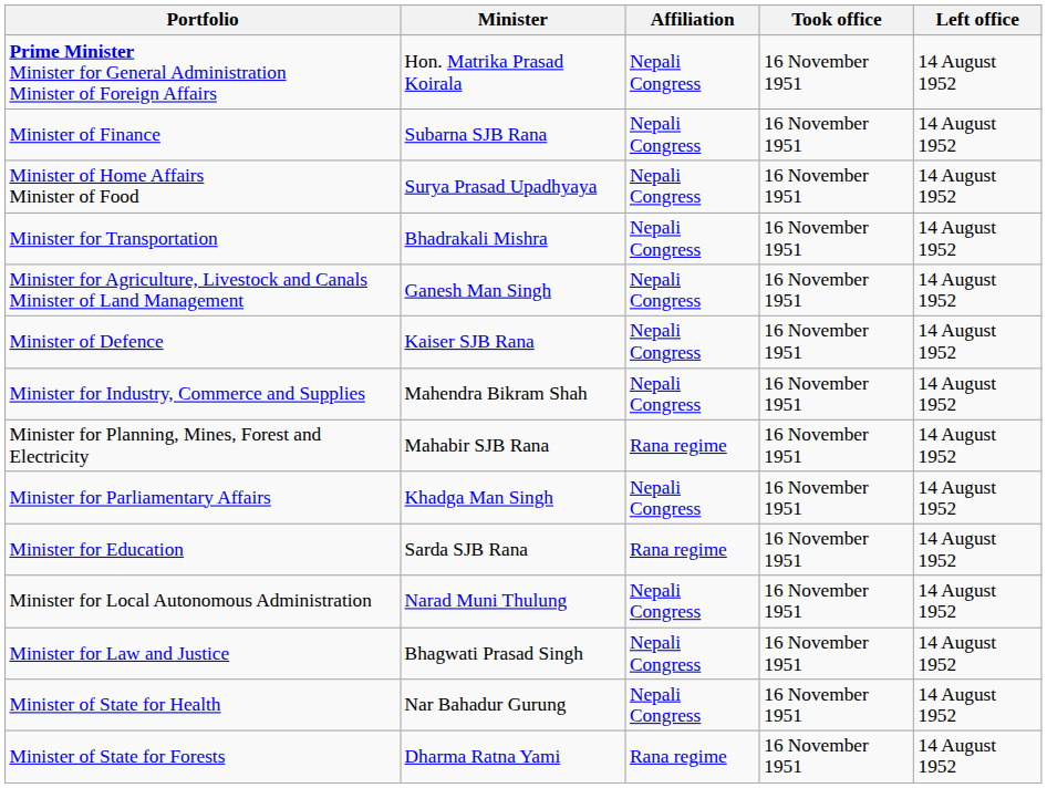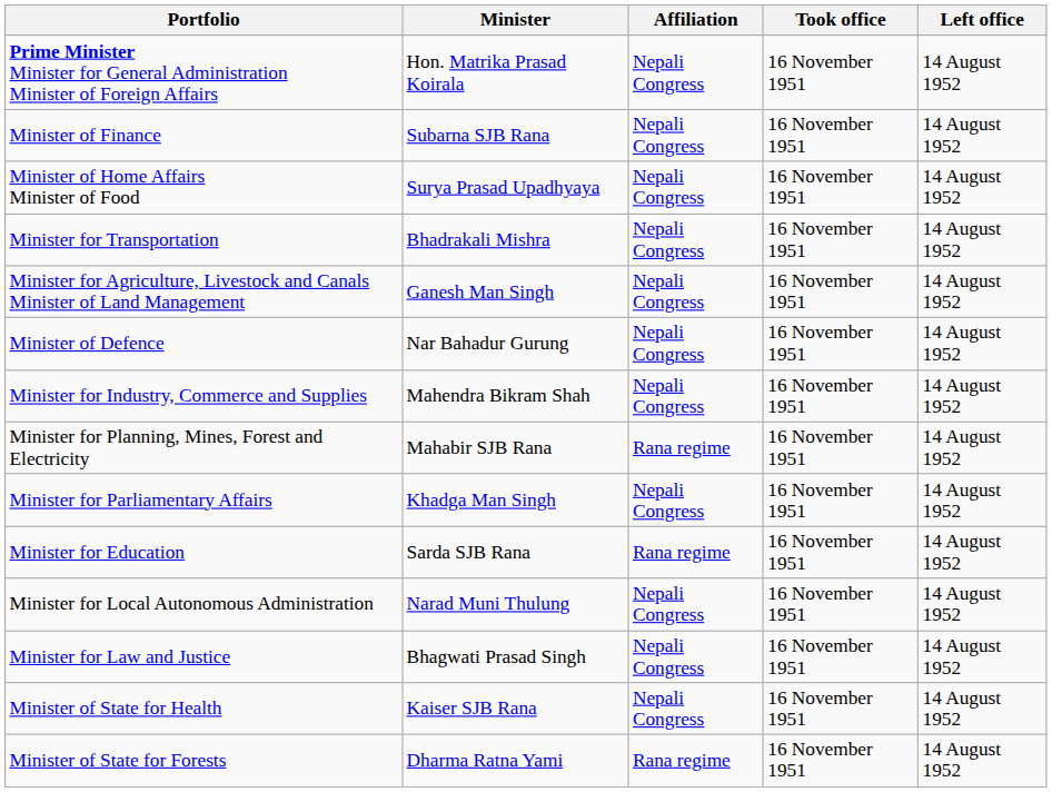 <table class="wikitable">
 <tr>
 <th>Portfolio</th>
 <th>Minister</th>
 <th>Affiliation</th>
 <th>Took office</th>
 <th>Left office</th>
 </tr>
 <tr>
 <td><a href='#'><strong>Prime Minister</strong></a><br><a href='#'>Minister for General Administration</a><br><a href='#'>Minister of Foreign Affairs</a></td>
 <td>Hon. <a href='#'>Matrika Prasad Koirala</a></td>
 <td><a href='#'>Nepali Congress</a></td>
 <td>16 November 1951</td>
 <td>14 August 1952</td>
 </tr>
 <tr>
 <td><a href='#'>Minister of Finance</a></td>
 <td><a href='#'>Subarna SJB Rana</a></td>
 <td><a href='#'>Nepali Congress</a></td>
 <td>16 November 1951</td>
 <td>14 August 1952</td>
 </tr>
 <tr>
 <td><a href='#'>Minister of Home Affairs</a><br>Minister of Food</td>
 <td><a href='#'>Surya Prasad Upadhyaya</a></td>
 <td><a href='#'>Nepali Congress</a></td>
 <td>16 November 1951</td>
 <td>14 August 1952</td>
 </tr>
 <tr>
 <td><a href='#'>Minister for Transportation</a></td>
 <td><a href='#'>Bhadrakali Mishra</a></td>
 <td><a href='#'>Nepali Congress</a></td>
 <td>16 November 1951</td>
 <td>14 August 1952</td>
 </tr>
 <tr>
 <td><a href='#'>Minister for Agriculture, Livestock and Canals</a><br><a href='#'>Minister of Land Management</a></td>
 <td><a href='#'>Ganesh Man Singh</a></td>
 <td><a href='#'>Nepali Congress</a></td>
 <td>16 November 1951</td>
 <td>14 August 1952</td>
 </tr>
 <tr>
 <td><a href='#'>Minister of Defence</a></td>
-<td><a href='#'>Kaiser SJB Rana</a></td>
+<td>Nar Bahadur Gurung</td>
 <td><a href='#'>Nepali Congress</a></td>
 <td>16 November 1951</td>
 <td>14 August 1952</td>
 </tr>
 <tr>
 <td><a href='#'>Minister for Industry, Commerce and Supplies</a></td>
 <td>Mahendra Bikram Shah</td>
 <td><a href='#'>Nepali Congress</a></td>
 <td>16 November 1951</td>
 <td>14 August 1952</td>
 </tr>
 <tr>
 <td>Minister for Planning, Mines, Forest and Electricity</td>
 <td>Mahabir SJB Rana</td>
 <td><a href='#'>Rana regime</a></td>
 <td>16 November 1951</td>
 <td>14 August 1952</td>
 </tr>
 <tr>
 <td><a href='#'>Minister for Parliamentary Affairs</a></td>
 <td><a href='#'>Khadga Man Singh</a></td>
 <td><a href='#'>Nepali Congress</a></td>
 <td>16 November 1951</td>
 <td>14 August 1952</td>
 </tr>
 <tr>
 <td><a href='#'>Minister for Education</a></td>
 <td>Sarda SJB Rana</td>
 <td><a href='#'>Rana regime</a></td>
 <td>16 November 1951</td>
 <td>14 August 1952</td>
 </tr>
 <tr>
 <td>Minister for Local Autonomous Administration</td>
 <td><a href='#'>Narad Muni Thulung</a></td>
 <td><a href='#'>Nepali Congress</a></td>
 <td>16 November 1951</td>
 <td>14 August 1952</td>
 </tr>
 <tr>
 <td><a href='#'>Minister for Law and Justice</a></td>
 <td>Bhagwati Prasad Singh</td>
 <td><a href='#'>Nepali Congress</a></td>
 <td>16 November 1951</td>
 <td>14 August 1952</td>
 </tr>
 <tr>
 <td><a href='#'>Minister of State for Health</a></td>
-<td>Nar Bahadur Gurung</td>
+<td><a href='#'>Kaiser SJB Rana</a></td>
 <td><a href='#'>Nepali Congress</a></td>
 <td>16 November 1951</td>
 <td>14 August 1952</td>
 </tr>
 <tr>
 <td><a href='#'>Minister of State for Forests</a></td>
 <td><a href='#'>Dharma Ratna Yami</a></td>
 <td><a href='#'>Rana regime</a></td>
 <td>16 November 1951</td>
 <td>14 August 1952</td>
 </tr>
 </table>
